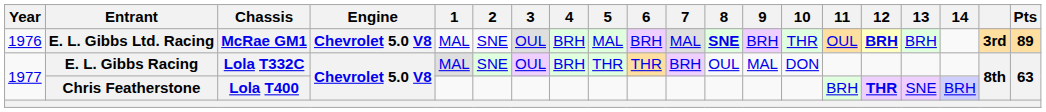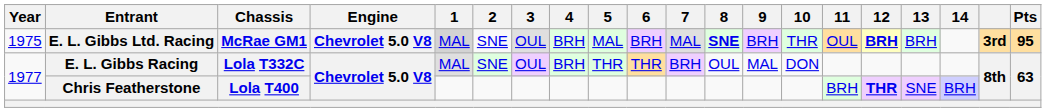 <table class="wikitable" style="text-align:center; font-size:90%">
 <tr>
 <th>Year</th>
 <th>Entrant</th>
 <th>Chassis</th>
 <th>Engine</th>
 <th>1</th>
 <th>2</th>
 <th>3</th>
 <th>4</th>
 <th>5</th>
 <th>6</th>
 <th>7</th>
 <th>8</th>
 <th>9</th>
 <th>10</th>
 <th>11</th>
 <th>12</th>
 <th>13</th>
 <th>14</th>
 <th></th>
 <th>Pts</th>
 </tr>
 <tr>
-<td><a href='#'>1976</a></td>
+<td><a href='#'>1975</a></td>
 <th>E. L. Gibbs Ltd. Racing</th>
 <th><a href='#'>McRae GM1</a></th>
 <th><a href='#'>Chevrolet</a> 5.0 <a href='#'>V8</a></th>
-<td><a href='#'>MAL</a></td>
+<td style="background: lightgrey;"><a href='#'>MAL</a></td>
 <td><a href='#'>SNE</a></td>
 <td style="background:#DFDFDF;"><a href='#'>OUL</a><br></td>
 <td style="background:#DFFFDF;"><a href='#'>BRH</a><br></td>
 <td style="background:#DFFFDF;"><a href='#'>MAL</a><br></td>
 <td style="background:#EFCFFF;"><a href='#'>BRH</a><br></td>
 <td style="background:#DFDFDF;"><a href='#'>MAL</a><br></td>
 <td style="background:#DFFFDF;"><strong><a href='#'>SNE</a></strong><br></td>
 <td style="background:#EFCFFF;"><a href='#'>BRH</a><br></td>
 <td style="background:#DFFFDF;"><a href='#'>THR</a><br></td>
 <td style="background:#FFDF9F;"><a href='#'>OUL</a><br></td>
 <td style="background:#FFFFBF;"><strong><a href='#'>BRH</a></strong><br></td>
 <td style="background:#DFFFDF;"><a href='#'>BRH</a><br></td>
 <td></td>
 <th style="background:#FFDF9F;">3rd</th>
-<th style="background:#FFDF9F;">89</th>
+<th style="background:#FFDF9F;">95</th>
 </tr>
 <tr>
 <td rowspan=2><a href='#'>1977</a></td>
 <th>E. L. Gibbs Racing</th>
 <th><a href='#'>Lola</a> <a href='#'>T332C</a></th>
 <th rowspan=2><a href='#'>Chevrolet</a> 5.0 <a href='#'>V8</a></th>
 <td style="background:#DFDFDF;"><a href='#'>MAL</a><br></td>
 <td style="background:#DFFFDF;"><a href='#'>SNE</a><br></td>
 <td style="background:#EFCFFF;"><a href='#'>OUL</a><br></td>
 <td style="background:#DFFFDF;"><a href='#'>BRH</a><br></td>
 <td style="background:#DFFFDF;"><a href='#'>THR</a><br></td>
 <td style="background:#FFDF9F;"><a href='#'>THR</a><br></td>
 <td style="background:#EFCFFF;"><a href='#'>BRH</a><br></td>
 <td><a href='#'>OUL</a></td>
 <td><a href='#'>MAL</a></td>
 <td><a href='#'>DON</a></td>
 <td></td>
 <td></td>
 <td></td>
 <td></td>
 <th rowspan=2>8th</th>
 <th rowspan=2>63</th>
 </tr>
 <tr>
 <th>Chris Featherstone</th>
 <th><a href='#'>Lola</a> <a href='#'>T400</a></th>
 <td></td>
 <td></td>
 <td></td>
 <td></td>
 <td></td>
 <td></td>
 <td></td>
 <td></td>
 <td></td>
 <td></td>
 <td style="background:#DFFFDF;"><a href='#'>BRH</a><br></td>
 <td style="background:#EFCFFF;"><strong><a href='#'>THR</a><br></strong></td>
 <td style="background:#EFCFFF;"><a href='#'>SNE</a><br></td>
 <td style="background:#CFCFFF;"><a href='#'>BRH</a><br></td>
 </tr>
 <tr>
 <th colspan="20"></th>
 </tr>
 </table>
